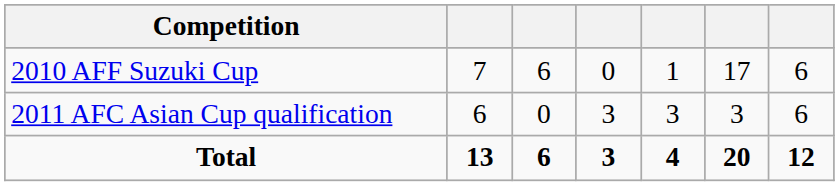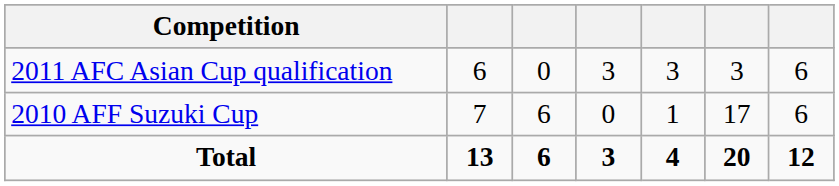 <table class="wikitable" style="text-align: center;">
 <tr>
 <th width=250>Competition</th>
 <th width=30></th>
 <th width=30></th>
 <th width=30></th>
 <th width=30></th>
 <th width=30></th>
 <th width=30></th>
 </tr>
 <tr>
+<td align="left"><a href='#'>2011 AFC Asian Cup qualification</a></td>
+<td>6</td>
+<td>0</td>
+<td>3</td>
+<td>3</td>
+<td>3</td>
+<td>6</td>
+</tr>
+<tr>
 <td align="left"><a href='#'>2010 AFF Suzuki Cup</a></td>
 <td>7</td>
 <td>6</td>
 <td>0</td>
 <td>1</td>
 <td>17</td>
-<td>6</td>
-</tr>
-<tr>
-<td align="left"><a href='#'>2011 AFC Asian Cup qualification</a></td>
-<td>6</td>
-<td>0</td>
-<td>3</td>
-<td>3</td>
-<td>3</td>
 <td>6</td>
 </tr>
 <tr>
 <td><strong>Total</strong></td>
 <td><strong>13</strong></td>
 <td><strong>6</strong></td>
 <td><strong>3</strong></td>
 <td><strong>4</strong></td>
 <td><strong>20</strong></td>
 <td><strong>12</strong></td>
 </tr>
 </table>
